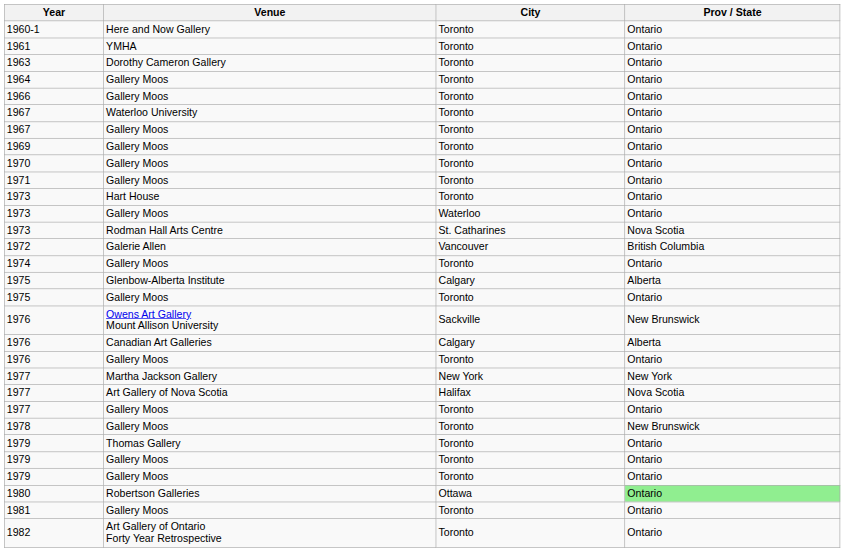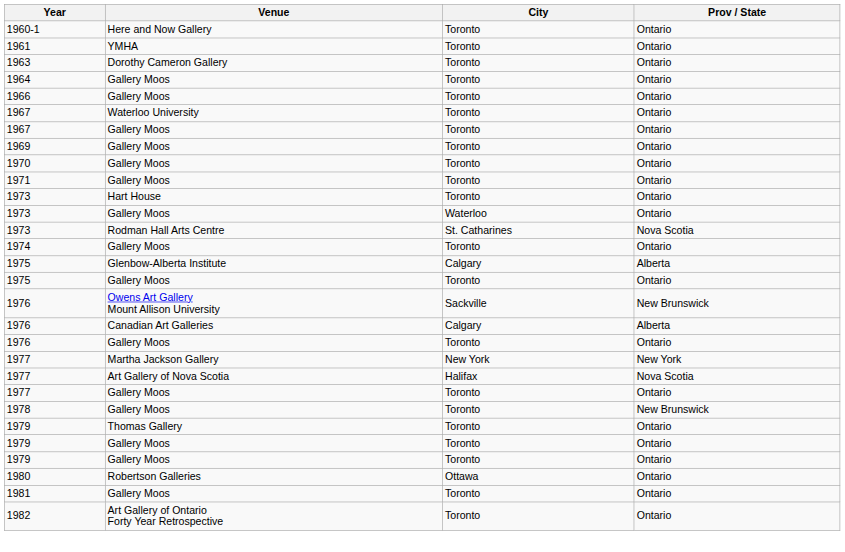 <table class="wikitable sortable" width="80%">
 <tr>
 <th>Year</th>
 <th>Venue</th>
 <th>City</th>
 <th>Prov / State</th>
 </tr>
 <tr>
 <td>1960-1</td>
 <td>Here and Now Gallery</td>
 <td>Toronto</td>
 <td>Ontario</td>
 </tr>
 <tr>
 <td>1961</td>
 <td>YMHA</td>
 <td>Toronto</td>
 <td>Ontario</td>
 </tr>
 <tr>
 <td>1963</td>
 <td>Dorothy Cameron Gallery</td>
 <td>Toronto</td>
 <td>Ontario</td>
 </tr>
 <tr>
 <td>1964</td>
 <td>Gallery Moos</td>
 <td>Toronto</td>
 <td>Ontario</td>
 </tr>
 <tr>
 <td>1966</td>
 <td>Gallery Moos</td>
 <td>Toronto</td>
 <td>Ontario</td>
 </tr>
 <tr>
 <td>1967</td>
 <td>Waterloo University</td>
 <td>Toronto</td>
 <td>Ontario</td>
 </tr>
 <tr>
 <td>1967</td>
 <td>Gallery Moos</td>
 <td>Toronto</td>
 <td>Ontario</td>
 </tr>
 <tr>
 <td>1969</td>
 <td>Gallery Moos</td>
 <td>Toronto</td>
 <td>Ontario</td>
 </tr>
 <tr>
 <td>1970</td>
 <td>Gallery Moos</td>
 <td>Toronto</td>
 <td>Ontario</td>
 </tr>
 <tr>
 <td>1971</td>
 <td>Gallery Moos</td>
 <td>Toronto</td>
 <td>Ontario</td>
 </tr>
 <tr>
 <td>1973</td>
 <td>Hart House</td>
 <td>Toronto</td>
 <td>Ontario</td>
 </tr>
 <tr>
 <td>1973</td>
 <td>Gallery Moos</td>
 <td>Waterloo</td>
 <td>Ontario</td>
 </tr>
 <tr>
 <td>1973</td>
 <td>Rodman Hall Arts Centre</td>
 <td>St. Catharines</td>
 <td>Nova Scotia</td>
 </tr>
 <tr>
-<td>1972</td>
-<td>Galerie Allen</td>
-<td>Vancouver</td>
-<td>British Columbia</td>
-</tr>
-<tr>
 <td>1974</td>
 <td>Gallery Moos</td>
 <td>Toronto</td>
 <td>Ontario</td>
 </tr>
 <tr>
 <td>1975</td>
 <td>Glenbow-Alberta Institute</td>
 <td>Calgary</td>
 <td>Alberta</td>
 </tr>
 <tr>
 <td>1975</td>
 <td>Gallery Moos</td>
 <td>Toronto</td>
 <td>Ontario</td>
 </tr>
 <tr>
 <td>1976</td>
 <td><a href='#'>Owens Art Gallery</a> <br>Mount Allison University</td>
 <td>Sackville</td>
 <td>New Brunswick</td>
 </tr>
 <tr>
 <td>1976</td>
 <td>Canadian Art Galleries</td>
 <td>Calgary</td>
 <td>Alberta</td>
 </tr>
 <tr>
 <td>1976</td>
 <td>Gallery Moos</td>
 <td>Toronto</td>
 <td>Ontario</td>
 </tr>
 <tr>
 <td>1977</td>
 <td>Martha Jackson Gallery</td>
 <td>New York</td>
 <td>New York</td>
 </tr>
 <tr>
 <td>1977</td>
 <td>Art Gallery of Nova Scotia</td>
 <td>Halifax</td>
 <td>Nova Scotia</td>
 </tr>
 <tr>
 <td>1977</td>
 <td>Gallery Moos</td>
 <td>Toronto</td>
 <td>Ontario</td>
 </tr>
 <tr>
 <td>1978</td>
 <td>Gallery Moos</td>
 <td>Toronto</td>
 <td>New Brunswick</td>
 </tr>
 <tr>
 <td>1979</td>
 <td>Thomas Gallery</td>
 <td>Toronto</td>
 <td>Ontario</td>
 </tr>
 <tr>
 <td>1979</td>
 <td>Gallery Moos</td>
 <td>Toronto</td>
 <td>Ontario</td>
 </tr>
 <tr>
 <td>1979</td>
 <td>Gallery Moos</td>
 <td>Toronto</td>
 <td>Ontario</td>
 </tr>
 <tr>
 <td>1980</td>
 <td>Robertson Galleries</td>
 <td>Ottawa</td>
-<td style="background: lightgreen;">Ontario</td>
+<td>Ontario</td>
 </tr>
 <tr>
 <td>1981</td>
 <td>Gallery Moos</td>
 <td>Toronto</td>
 <td>Ontario</td>
 </tr>
 <tr>
 <td>1982</td>
 <td>Art Gallery of Ontario <br>Forty Year Retrospective</td>
 <td>Toronto</td>
 <td>Ontario</td>
 </tr>
 </table>
